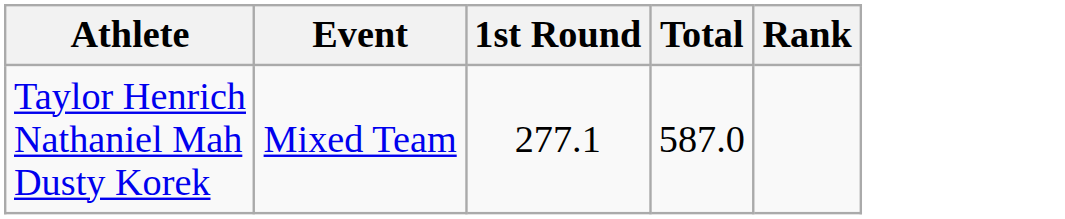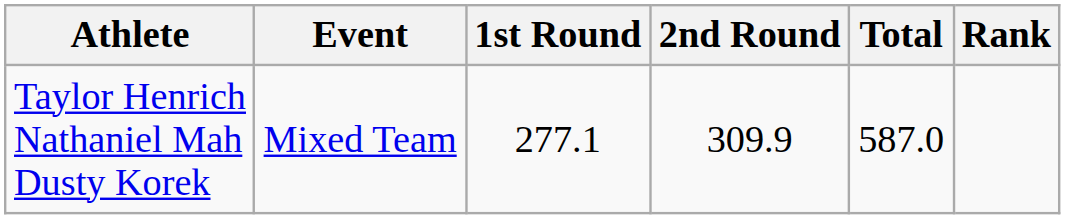 <table class="wikitable">
 <tr>
 <th>Athlete</th>
 <th>Event</th>
 <th>1st Round</th>
+<th>2nd Round</th>
 <th>Total</th>
 <th>Rank</th>
 </tr>
 <tr>
 <td><a href='#'>Taylor Henrich</a><br><a href='#'>Nathaniel Mah</a><br><a href='#'>Dusty Korek</a></td>
 <td><a href='#'>Mixed Team</a></td>
 <td align="center">277.1</td>
+<td align="center">309.9</td>
 <td align="center">587.0</td>
 <td align="center"></td>
 </tr>
 </table>
